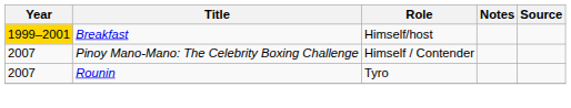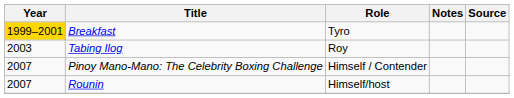 <table class="wikitable sortable">
 <tr>
 <th>Year</th>
 <th>Title</th>
 <th>Role</th>
 <th class="unsortable">Notes</th>
 <th class="unsortable">Source</th>
 </tr>
 <tr>
 <td style="background: gold;">1999–2001</td>
 <td><em><a href='#'>Breakfast</a></em></td>
-<td>Himself/host</td>
+<td>Tyro</td>
+<td></td>
+<td></td>
+</tr>
+<tr>
+<td>2003</td>
+<td><em><a href='#'>Tabing Ilog</a></em></td>
+<td>Roy</td>
 <td></td>
 <td></td>
 </tr>
 <tr>
 <td>2007</td>
 <td><em>Pinoy Mano-Mano: The Celebrity Boxing Challenge</em></td>
 <td>Himself / Contender</td>
 <td></td>
 <td></td>
 </tr>
 <tr>
 <td>2007</td>
 <td><em><a href='#'>Rounin</a></em></td>
-<td>Tyro</td>
+<td>Himself/host</td>
 <td></td>
 <td></td>
 </tr>
 <tr>
 </tr>
 </table>
